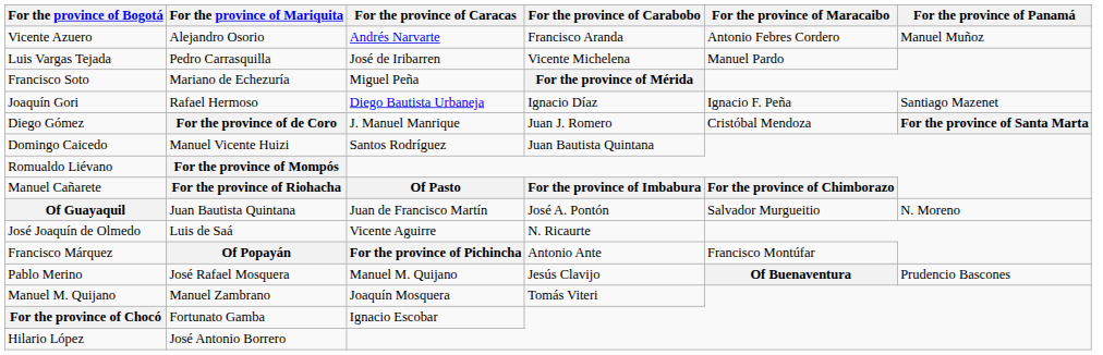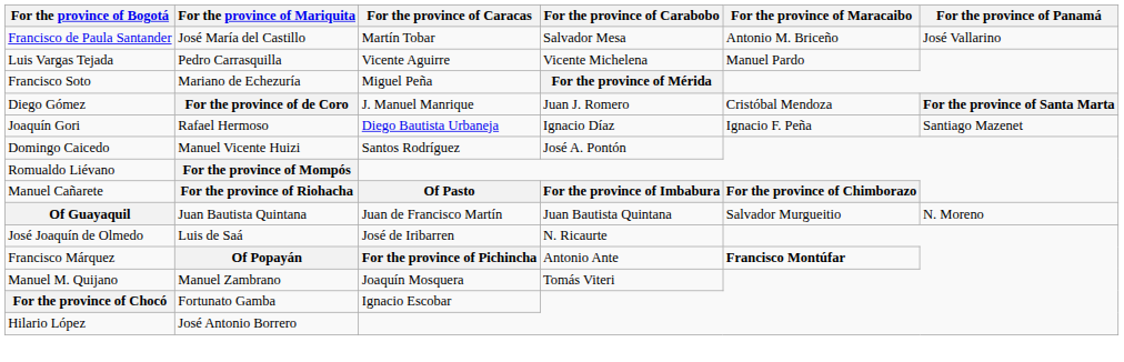 <table class="wikitable" style="margin-bottom: 58px;">
 <tr>
 <th>For the <a href='#'>province of Bogotá</a></th>
 <th>For the <a href='#'>province of Mariquita</a></th>
 <th>For the province of Caracas</th>
 <th>For the province of Carabobo</th>
 <th>For the province of Maracaibo</th>
 <th>For the province of Panamá</th>
 </tr>
 <tr>
-<td>Vicente Azuero</td>
-<td>Alejandro Osorio</td>
-<td><a href='#'>Andrés Narvarte</a></td>
-<td>Francisco Aranda</td>
-<td>Antonio Febres Cordero</td>
-<td>Manuel Muñoz</td>
+<td><a href='#'>Francisco de Paula Santander</a></td>
+<td>José María del Castillo</td>
+<td>Martín Tobar</td>
+<td>Salvador Mesa</td>
+<td>Antonio M. Briceño</td>
+<td>José Vallarino</td>
 </tr>
 <tr>
 <td>Luis Vargas Tejada</td>
 <td>Pedro Carrasquilla</td>
-<td>José de Iribarren</td>
+<td>Vicente Aguirre</td>
 <td>Vicente Michelena</td>
 <td>Manuel Pardo</td>
 </tr>
 <tr>
 <td>Francisco Soto</td>
 <td>Mariano de Echezuría</td>
 <td>Miguel Peña</td>
 <th><strong>For the province of Mérida</strong></th>
 </tr>
 <tr>
+<td>Diego Gómez</td>
+<th><strong>For the province of de Coro</strong></th>
+<td>J. Manuel Manrique</td>
+<td>Juan J. Romero</td>
+<td>Cristóbal Mendoza</td>
+<th><strong>For the province of Santa Marta</strong></th>
+</tr>
+<tr>
 <td>Joaquín Gori</td>
 <td>Rafael Hermoso</td>
 <td><a href='#'>Diego Bautista Urbaneja</a></td>
 <td>Ignacio Díaz</td>
 <td>Ignacio F. Peña</td>
 <td>Santiago Mazenet</td>
 </tr>
 <tr>
-<td>Diego Gómez</td>
-<th><strong>For the province of de Coro</strong></th>
-<td>J. Manuel Manrique</td>
-<td>Juan J. Romero</td>
-<td>Cristóbal Mendoza</td>
-<th><strong>For the province of Santa Marta</strong></th>
-</tr>
-<tr>
 <td>Domingo Caicedo</td>
 <td>Manuel Vicente Huizi</td>
 <td>Santos Rodríguez</td>
-<td>Juan Bautista Quintana</td>
+<td>José A. Pontón</td>
 </tr>
 <tr>
 <td>Romualdo Liévano</td>
 <th>For the province of Mompós</th>
 </tr>
 <tr>
 <td>Manuel Cañarete</td>
 <th>For the province of Riohacha</th>
 <th>Of Pasto</th>
 <th>For the province of Imbabura</th>
 <th>For the province of Chimborazo</th>
 </tr>
 <tr>
 <th>Of Guayaquil</th>
 <td>Juan Bautista Quintana</td>
 <td>Juan de Francisco Martín</td>
-<td>José A. Pontón</td>
+<td>Juan Bautista Quintana</td>
 <td>Salvador Murgueitio</td>
 <td>N. Moreno</td>
 </tr>
 <tr>
 <td>José Joaquín de Olmedo</td>
 <td>Luis de Saá</td>
-<td>Vicente Aguirre</td>
+<td>José de Iribarren</td>
 <td>N. Ricaurte</td>
 </tr>
 <tr>
 <td>Francisco Márquez</td>
 <th>Of Popayán</th>
 <th>For the province of Pichincha</th>
 <td>Antonio Ante</td>
-<td>Francisco Montúfar</td>
-</tr>
-<tr>
-<td>Pablo Merino</td>
-<td>José Rafael Mosquera</td>
-<td>Manuel M. Quijano</td>
-<td>Jesús Clavijo</td>
-<th>Of Buenaventura</th>
-<td>Prudencio Bascones</td>
+<td><strong>Francisco Montúfar</strong></td>
 </tr>
 <tr>
 <td>Manuel M. Quijano</td>
 <td>Manuel Zambrano</td>
 <td>Joaquín Mosquera</td>
 <td>Tomás Viteri</td>
 </tr>
 <tr>
 <th>For the province of Chocó</th>
 <td>Fortunato Gamba</td>
 <td>Ignacio Escobar</td>
 </tr>
 <tr>
 <td>Hilario López</td>
 <td>José Antonio Borrero</td>
 </tr>
 </table>
